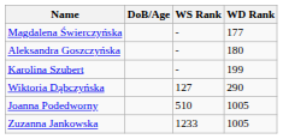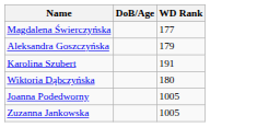 <table class="wikitable" style="text-align: left; font-size:95%;">
 <tr>
 <th>Name</th>
 <th>DoB/Age</th>
-<th>WS Rank</th>
 <th>WD Rank</th>
 </tr>
 <tr>
 <td><a href='#'>Magdalena Świerczyńska</a></td>
 <td></td>
-<td>-</td>
 <td>177</td>
 </tr>
 <tr>
 <td><a href='#'>Aleksandra Goszczyńska</a></td>
 <td></td>
-<td>-</td>
-<td>180</td>
+<td>179</td>
 </tr>
 <tr>
 <td><a href='#'>Karolina Szubert</a></td>
 <td></td>
-<td>-</td>
-<td>199</td>
+<td>191</td>
 </tr>
 <tr>
 <td><a href='#'>Wiktoria Dąbczyńska</a></td>
 <td></td>
-<td>127</td>
-<td>290</td>
+<td>180</td>
 </tr>
 <tr>
 <td><a href='#'>Joanna Podedworny</a></td>
 <td></td>
-<td>510</td>
 <td>1005</td>
 </tr>
 <tr>
 <td><a href='#'>Zuzanna Jankowska</a></td>
 <td></td>
-<td>1233</td>
 <td>1005</td>
 </tr>
 </table>
